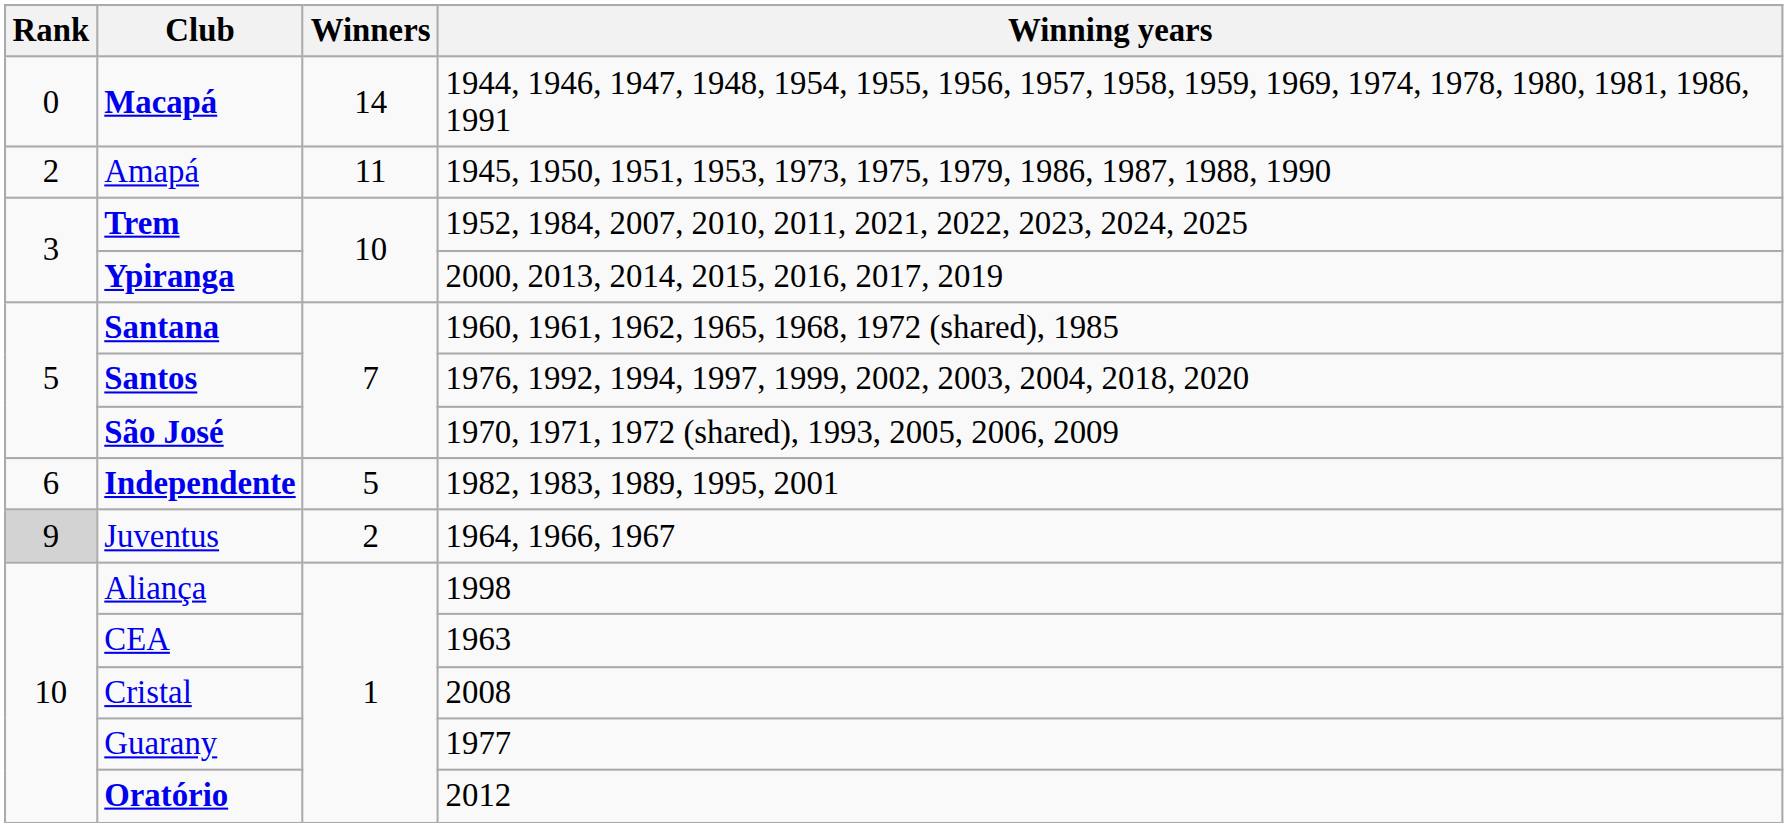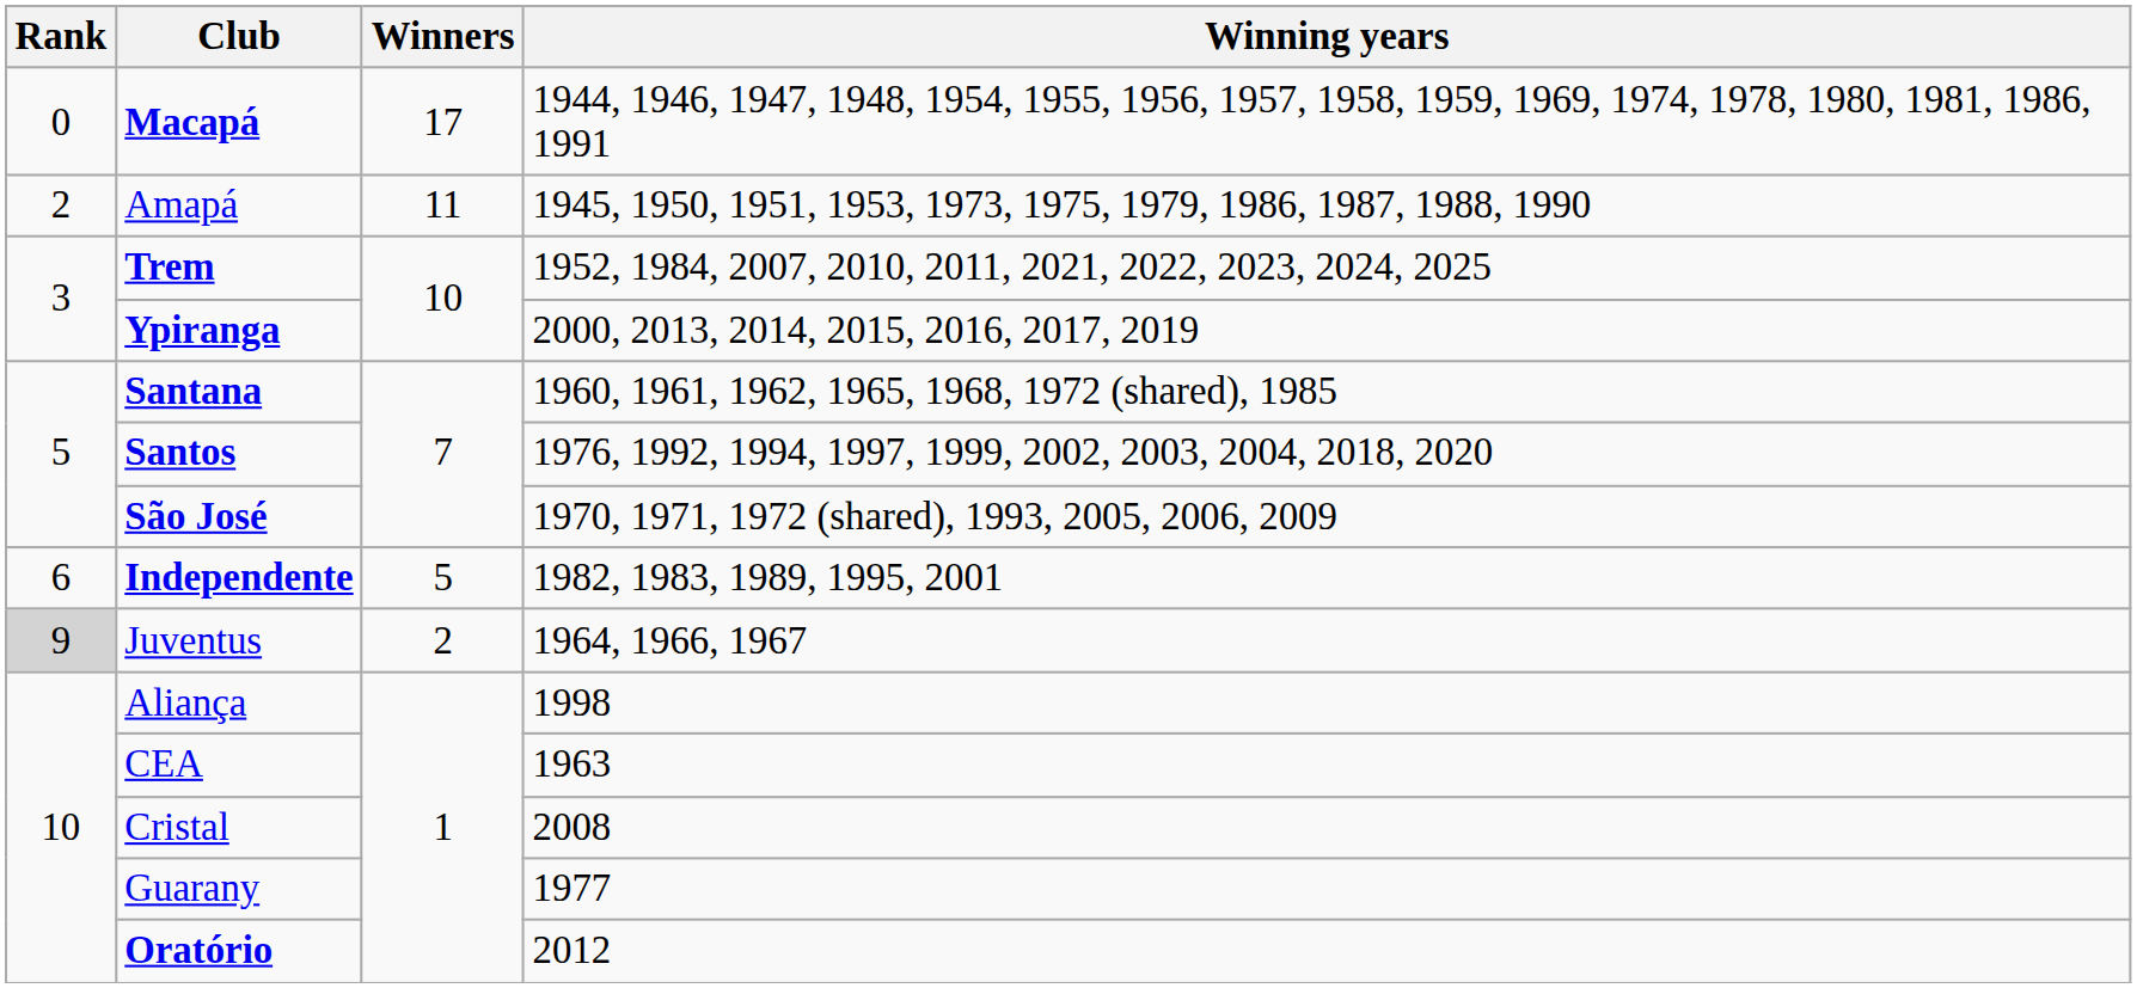 <table class="wikitable sortable">
 <tr>
 <th>Rank</th>
 <th>Club</th>
 <th>Winners</th>
 <th>Winning years</th>
 </tr>
 <tr>
 <td align="center">0</td>
 <td><strong><a href='#'>Macapá</a></strong></td>
-<td align="center">14</td>
+<td align="center">17</td>
 <td>1944, 1946, 1947, 1948, 1954, 1955, 1956, 1957, 1958, 1959, 1969, 1974, 1978, 1980, 1981, 1986, 1991</td>
 </tr>
 <tr>
 <td align="center">2</td>
 <td><a href='#'>Amapá</a></td>
 <td align="center">11</td>
 <td>1945, 1950, 1951, 1953, 1973, 1975, 1979, 1986, 1987, 1988, 1990</td>
 </tr>
 <tr>
 <td rowspan=2 align="center">3</td>
 <td><strong><a href='#'>Trem</a></strong></td>
 <td rowspan=2 align="center">10</td>
 <td>1952, 1984, 2007, 2010, 2011, 2021, 2022, 2023, 2024, 2025</td>
 </tr>
 <tr>
 <td><strong><a href='#'>Ypiranga</a></strong></td>
 <td>2000, 2013, 2014, 2015, 2016, 2017, 2019</td>
 </tr>
 <tr>
 <td rowspan=3 align="center">5</td>
 <td><strong><a href='#'>Santana</a></strong></td>
 <td rowspan=3 align="center">7</td>
 <td>1960, 1961, 1962, 1965, 1968, 1972 (shared), 1985</td>
 </tr>
 <tr>
 <td><strong><a href='#'>Santos</a></strong></td>
 <td>1976, 1992, 1994, 1997, 1999, 2002, 2003, 2004, 2018, 2020</td>
 </tr>
 <tr>
 <td><strong><a href='#'>São José</a></strong></td>
 <td>1970, 1971, 1972 (shared), 1993, 2005, 2006, 2009</td>
 </tr>
 <tr>
 <td align="center">6</td>
 <td><strong><a href='#'>Independente</a></strong></td>
 <td align="center">5</td>
 <td>1982, 1983, 1989, 1995, 2001</td>
 </tr>
 <tr>
 <td align="center" style="background: lightgrey;">9</td>
 <td><a href='#'>Juventus</a></td>
 <td align="center">2</td>
 <td>1964, 1966, 1967</td>
 </tr>
 <tr>
 <td rowspan=5 align="center">10</td>
 <td><a href='#'>Aliança</a></td>
 <td rowspan=5 align="center">1</td>
 <td>1998</td>
 </tr>
 <tr>
 <td><a href='#'>CEA</a></td>
 <td>1963</td>
 </tr>
 <tr>
 <td><a href='#'>Cristal</a></td>
 <td>2008</td>
 </tr>
 <tr>
 <td><a href='#'>Guarany</a></td>
 <td>1977</td>
 </tr>
 <tr>
 <td><strong><a href='#'>Oratório</a></strong></td>
 <td>2012</td>
 </tr>
 </table>
